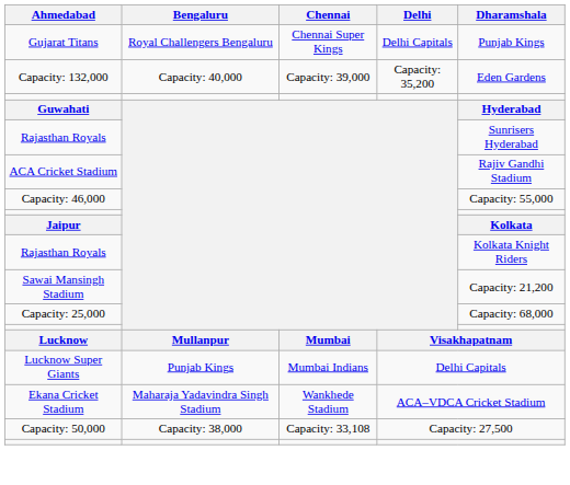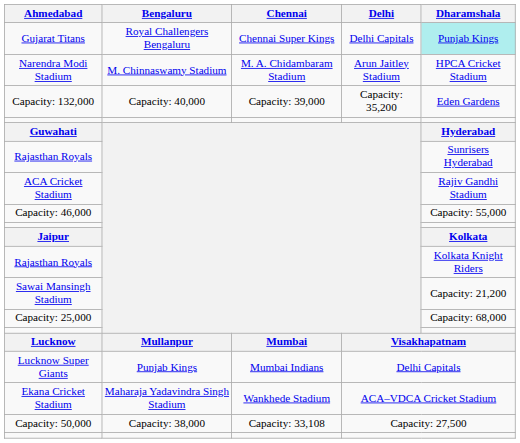 <table class="wikitable" style="text-align:center;margin:auto;font-size:85%;">
 <tr>
 <th><a href='#'>Ahmedabad</a></th>
 <th><a href='#'>Bengaluru</a></th>
 <th><a href='#'>Chennai</a></th>
 <th><a href='#'>Delhi</a></th>
 <th><a href='#'>Dharamshala</a></th>
 </tr>
 <tr>
 <td><a href='#'>Gujarat Titans</a></td>
 <td><a href='#'>Royal Challengers Bengaluru</a></td>
 <td><a href='#'>Chennai Super Kings</a></td>
 <td><a href='#'>Delhi Capitals</a></td>
-<td><a href='#'>Punjab Kings</a></td>
+<td style="background: paleturquoise;"><a href='#'>Punjab Kings</a></td>
+</tr>
+<tr>
+<td><a href='#'>Narendra Modi Stadium</a></td>
+<td><a href='#'>M. Chinnaswamy Stadium</a></td>
+<td><a href='#'>M. A. Chidambaram Stadium</a></td>
+<td><a href='#'>Arun Jaitley Stadium</a></td>
+<td><a href='#'>HPCA Cricket Stadium</a></td>
 </tr>
 <tr>
 <td>Capacity: 132,000</td>
 <td>Capacity: 40,000</td>
 <td>Capacity: 39,000</td>
 <td>Capacity: 35,200</td>
 <td><a href='#'>Eden Gardens</a></td>
 </tr>
 <tr>
 <td></td>
 <td></td>
 <td></td>
 <td></td>
 <td></td>
 </tr>
 <tr>
 <th><a href='#'>Guwahati</a></th>
 <th colspan="3" rowspan="10"></th>
 <th><a href='#'>Hyderabad</a></th>
 </tr>
 <tr>
 <td><a href='#'>Rajasthan Royals</a></td>
 <td><a href='#'>Sunrisers Hyderabad</a></td>
 </tr>
 <tr>
 <td><a href='#'>ACA Cricket Stadium</a></td>
 <td><a href='#'>Rajiv Gandhi Stadium</a></td>
 </tr>
 <tr>
 <td>Capacity: 46,000</td>
 <td>Capacity: 55,000</td>
 </tr>
 <tr>
 <td></td>
 <td></td>
 </tr>
 <tr>
 <th><a href='#'>Jaipur</a></th>
 <th><a href='#'>Kolkata</a></th>
 </tr>
 <tr>
 <td><a href='#'>Rajasthan Royals</a></td>
 <td><a href='#'>Kolkata Knight Riders</a></td>
 </tr>
 <tr>
 <td><a href='#'>Sawai Mansingh Stadium</a></td>
 <td>Capacity: 21,200</td>
 </tr>
 <tr>
 <td>Capacity: 25,000</td>
 <td>Capacity: 68,000</td>
 </tr>
 <tr>
 <td></td>
 <td></td>
 </tr>
 <tr>
 <th><a href='#'>Lucknow</a></th>
 <th><a href='#'>Mullanpur</a></th>
 <th><a href='#'>Mumbai</a></th>
 <th colspan="2"><a href='#'>Visakhapatnam</a></th>
 </tr>
 <tr>
 <td><a href='#'>Lucknow Super Giants</a></td>
 <td><a href='#'>Punjab Kings</a></td>
 <td><a href='#'>Mumbai Indians</a></td>
 <td colspan="2"><a href='#'>Delhi Capitals</a></td>
 </tr>
 <tr>
 <td><a href='#'>Ekana Cricket Stadium</a></td>
 <td><a href='#'>Maharaja Yadavindra Singh Stadium</a></td>
 <td><a href='#'>Wankhede Stadium</a></td>
 <td colspan="2"><a href='#'>ACA–VDCA Cricket Stadium</a></td>
 </tr>
 <tr>
 <td>Capacity: 50,000</td>
 <td>Capacity: 38,000</td>
 <td>Capacity: 33,108</td>
 <td colspan="2">Capacity: 27,500</td>
 </tr>
 <tr>
 <td></td>
 <td></td>
 <td></td>
 <td colspan="2"></td>
 </tr>
 </table>
